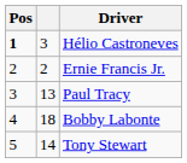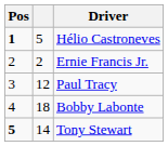 <table class="wikitable" style="font-size:98%">
 <tr>
 <th>Pos</th>
 <th></th>
 <th>Driver</th>
 </tr>
 <tr>
 <td><strong>1</strong></td>
-<td>3</td>
+<td>5</td>
 <td><a href='#'>Hélio Castroneves</a></td>
 </tr>
 <tr>
 <td>2</td>
 <td>2</td>
 <td><a href='#'>Ernie Francis Jr.</a></td>
 </tr>
 <tr>
 <td>3</td>
-<td>13</td>
+<td>12</td>
 <td><a href='#'>Paul Tracy</a></td>
 </tr>
 <tr>
 <td>4</td>
 <td>18</td>
 <td><a href='#'>Bobby Labonte</a></td>
 </tr>
 <tr>
-<td>5</td>
+<td><strong>5</strong></td>
 <td>14</td>
 <td><a href='#'>Tony Stewart</a></td>
 </tr>
 </table>
